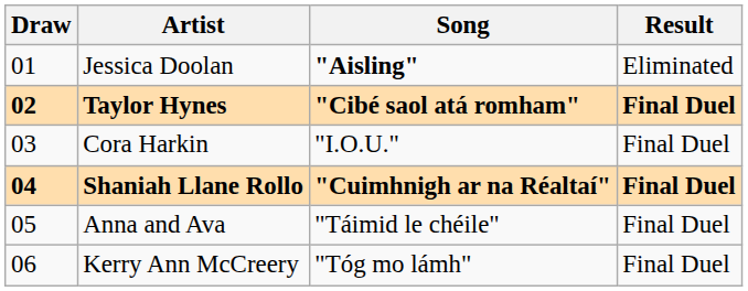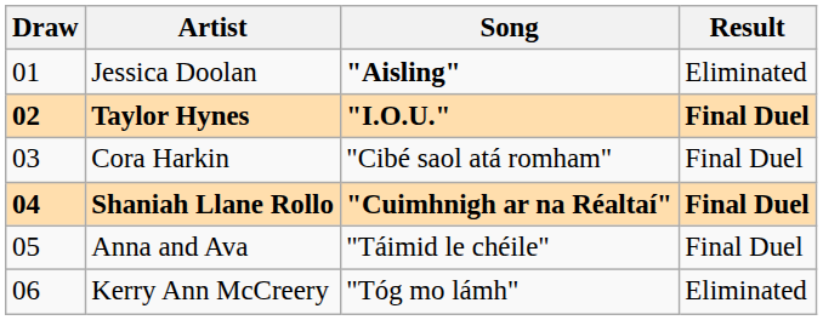 <table class="sortable wikitable">
 <tr>
 <th>Draw</th>
 <th>Artist</th>
 <th>Song</th>
 <th>Result</th>
 </tr>
 <tr>
 <td>01</td>
 <td>Jessica Doolan</td>
 <td><strong>"Aisling"</strong></td>
 <td>Eliminated</td>
 </tr>
 <tr style="font-weight: bold; background: navajowhite;">
 <td>02</td>
 <td>Taylor Hynes</td>
-<td>"Cibé saol atá romham"</td>
+<td>"I.O.U."</td>
 <td>Final Duel</td>
 </tr>
 <tr>
 <td>03</td>
 <td>Cora Harkin</td>
-<td>"I.O.U."</td>
+<td>"Cibé saol atá romham"</td>
 <td>Final Duel</td>
 </tr>
 <tr style="font-weight: bold; background: navajowhite;">
 <td>04</td>
 <td>Shaniah Llane Rollo</td>
 <td>"Cuimhnigh ar na Réaltaí"</td>
 <td>Final Duel</td>
 </tr>
 <tr>
 <td>05</td>
 <td>Anna and Ava</td>
 <td>"Táimid le chéile"</td>
 <td>Final Duel</td>
 </tr>
 <tr>
 <td>06</td>
 <td>Kerry Ann McCreery</td>
 <td>"Tóg mo lámh"</td>
-<td>Final Duel</td>
+<td>Eliminated</td>
 </tr>
 </table>
